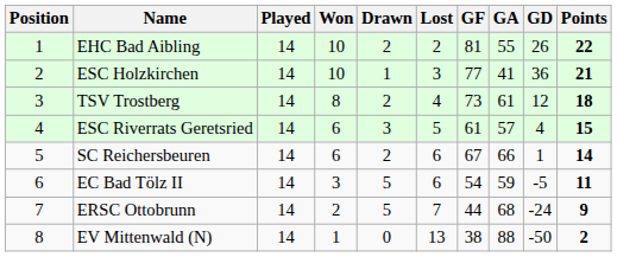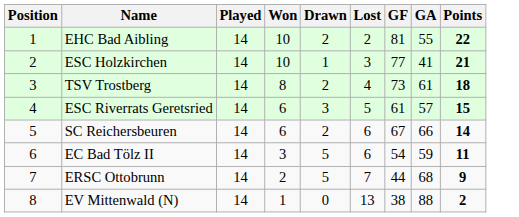 <table class="wikitable">
 <tr align="center">
 <th>Position</th>
 <th>Name</th>
 <th>Played</th>
 <th>Won</th>
 <th>Drawn</th>
 <th>Lost</th>
 <th>GF</th>
 <th>GA</th>
-<th>GD</th>
 <th>Points</th>
 </tr>
 <tr align="center" bgcolor="#dfffdf">
 <td>1</td>
 <td align="left">EHC Bad Aibling</td>
 <td>14</td>
 <td>10</td>
 <td>2</td>
 <td>2</td>
 <td>81</td>
 <td>55</td>
-<td>26</td>
 <td><strong>22</strong></td>
 </tr>
 <tr align="center" bgcolor="#dfffdf">
 <td>2</td>
 <td align="left">ESC Holzkirchen</td>
 <td>14</td>
 <td>10</td>
 <td>1</td>
 <td>3</td>
 <td>77</td>
 <td>41</td>
-<td>36</td>
 <td><strong>21</strong></td>
 </tr>
 <tr align="center" bgcolor="#dfffdf">
 <td>3</td>
 <td align="left">TSV Trostberg</td>
 <td>14</td>
 <td>8</td>
 <td>2</td>
 <td>4</td>
 <td>73</td>
 <td>61</td>
-<td>12</td>
 <td><strong>18</strong></td>
 </tr>
 <tr align="center" bgcolor="#dfffdf">
 <td>4</td>
 <td align="left">ESC Riverrats Geretsried</td>
 <td>14</td>
 <td>6</td>
 <td>3</td>
 <td>5</td>
 <td>61</td>
 <td>57</td>
-<td>4</td>
 <td><strong>15</strong></td>
 </tr>
 <tr align="center">
 <td>5</td>
 <td align="left">SC Reichersbeuren</td>
 <td>14</td>
 <td>6</td>
 <td>2</td>
 <td>6</td>
 <td>67</td>
 <td>66</td>
-<td>1</td>
 <td><strong>14</strong></td>
 </tr>
 <tr align="center">
 <td>6</td>
 <td align="left">EC Bad Tölz II</td>
 <td>14</td>
 <td>3</td>
 <td>5</td>
 <td>6</td>
 <td>54</td>
 <td>59</td>
-<td>-5</td>
 <td><strong>11</strong></td>
 </tr>
 <tr align="center">
 <td>7</td>
 <td align="left">ERSC Ottobrunn</td>
 <td>14</td>
 <td>2</td>
 <td>5</td>
 <td>7</td>
 <td>44</td>
 <td>68</td>
-<td>-24</td>
 <td><strong>9</strong></td>
 </tr>
 <tr align="center">
 <td>8</td>
 <td align="left">EV Mittenwald (N)</td>
 <td>14</td>
 <td>1</td>
 <td>0</td>
 <td>13</td>
 <td>38</td>
 <td>88</td>
-<td>-50</td>
 <td><strong>2</strong></td>
 </tr>
 </table>
